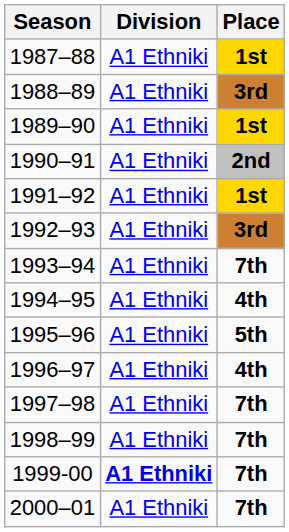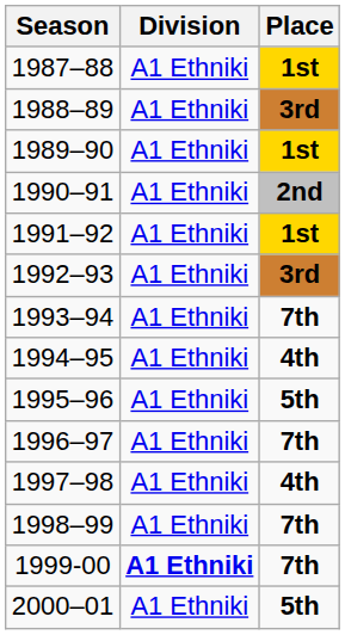 <table class="wikitable" style="text-align:center">
 <tr>
 <th>Season</th>
 <th>Division</th>
 <th>Place</th>
 </tr>
 <tr>
 <td>1987–88</td>
 <td><a href='#'>A1 Ethniki</a></td>
 <td style="text-align:center; background:gold;"><strong>1st</strong></td>
 </tr>
 <tr>
 <td>1988–89</td>
 <td><a href='#'>A1 Ethniki</a></td>
 <td style="text-align:center; background:#CD7F32;"><strong>3rd</strong></td>
 </tr>
 <tr>
 <td>1989–90</td>
 <td><a href='#'>A1 Ethniki</a></td>
 <td style="text-align:center; background:gold;"><strong>1st</strong></td>
 </tr>
 <tr>
 <td>1990–91</td>
 <td><a href='#'>A1 Ethniki</a></td>
 <td style="text-align:center; background:silver;"><strong>2nd</strong></td>
 </tr>
 <tr>
 <td>1991–92</td>
 <td><a href='#'>A1 Ethniki</a></td>
 <td style="text-align:center; background:gold;"><strong>1st</strong></td>
 </tr>
 <tr>
 <td>1992–93</td>
 <td><a href='#'>A1 Ethniki</a></td>
 <td style="text-align:center; background:#CD7F32;"><strong>3rd</strong></td>
 </tr>
 <tr>
 <td>1993–94</td>
 <td><a href='#'>A1 Ethniki</a></td>
 <td><strong>7th</strong></td>
 </tr>
 <tr>
 <td>1994–95</td>
 <td><a href='#'>A1 Ethniki</a></td>
 <td align="center"><strong>4th</strong></td>
 </tr>
 <tr>
 <td>1995–96</td>
 <td><a href='#'>A1 Ethniki</a></td>
 <td align="center"><strong>5th</strong></td>
 </tr>
 <tr>
 <td>1996–97</td>
 <td><a href='#'>A1 Ethniki</a></td>
-<td align="center"><strong>4th</strong></td>
+<td><strong>7th</strong></td>
 </tr>
 <tr>
 <td>1997–98</td>
 <td><a href='#'>A1 Ethniki</a></td>
-<td><strong>7th</strong></td>
+<td align="center"><strong>4th</strong></td>
 </tr>
 <tr>
 <td>1998–99</td>
 <td><a href='#'>A1 Ethniki</a></td>
 <td><strong>7th</strong></td>
 </tr>
 <tr>
 <td>1999-00</td>
 <td><strong><a href='#'>A1 Ethniki</a></strong></td>
 <td><strong>7th</strong></td>
 </tr>
 <tr>
 <td>2000–01</td>
 <td><a href='#'>A1 Ethniki</a></td>
-<td><strong>7th</strong></td>
+<td align="center"><strong>5th</strong></td>
 </tr>
 </table>
